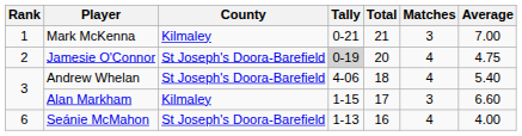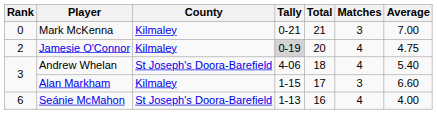 <table class="wikitable">
 <tr>
 <th>Rank</th>
 <th>Player</th>
 <th>County</th>
 <th>Tally</th>
 <th>Total</th>
 <th>Matches</th>
 <th>Average</th>
 </tr>
 <tr>
-<td rowspan=1 align=center>1</td>
+<td rowspan=1 align=center>0</td>
 <td>Mark McKenna</td>
 <td><a href='#'>Kilmaley</a></td>
 <td align=center>0-21</td>
 <td align=center>21</td>
 <td align=center>3</td>
 <td align=center>7.00</td>
 </tr>
 <tr>
 <td rowspan=1 align=center>2</td>
 <td><a href='#'>Jamesie O'Connor</a></td>
-<td><a href='#'>St Joseph's Doora-Barefield</a></td>
+<td><a href='#'>Kilmaley</a></td>
 <td align=center style="background: lightgrey;">0-19</td>
 <td align=center>20</td>
 <td align=center>4</td>
 <td align=center>4.75</td>
 </tr>
 <tr>
 <td rowspan=2 align=center>3</td>
 <td>Andrew Whelan</td>
 <td><a href='#'>St Joseph's Doora-Barefield</a></td>
 <td align=center>4-06</td>
 <td align=center>18</td>
 <td align=center>4</td>
 <td align=center>5.40</td>
 </tr>
 <tr>
 <td><a href='#'>Alan Markham</a></td>
 <td><a href='#'>Kilmaley</a></td>
 <td align=center>1-15</td>
 <td align=center>17</td>
 <td align=center>3</td>
 <td align=center>6.60</td>
 </tr>
 <tr>
 <td rowspan=1 align=center>6</td>
 <td><a href='#'>Seánie McMahon</a></td>
 <td><a href='#'>St Joseph's Doora-Barefield</a></td>
 <td align=center>1-13</td>
 <td align=center>16</td>
 <td align=center>4</td>
 <td align=center>4.00</td>
 </tr>
 </table>
